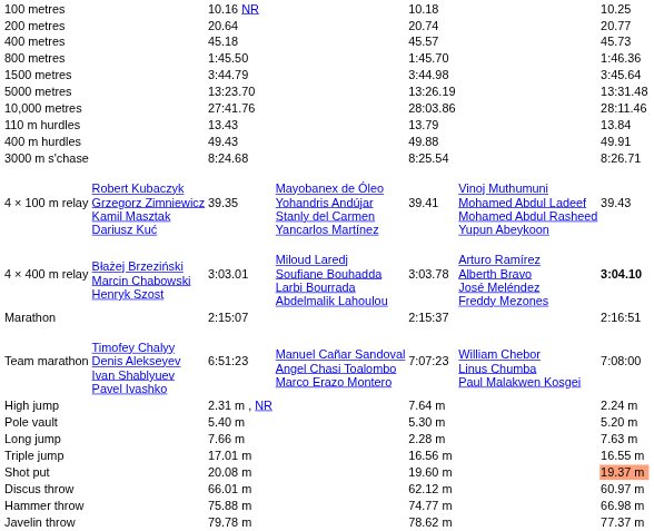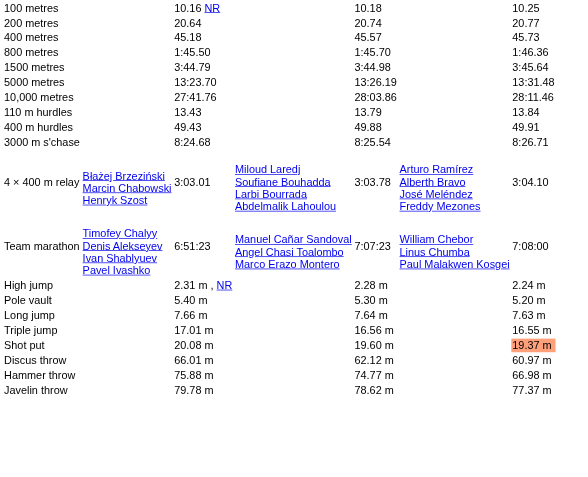 <table>
 <tr>
 <td>100 metres<br></td>
 <td></td>
 <td>10.16 <a href='#'>NR</a></td>
 <td></td>
 <td>10.18</td>
 <td></td>
 <td>10.25</td>
 </tr>
 <tr>
 <td>200 metres<br></td>
 <td></td>
 <td>20.64</td>
 <td></td>
 <td>20.74</td>
 <td></td>
 <td>20.77</td>
 </tr>
 <tr>
 <td>400 metres<br></td>
 <td></td>
 <td>45.18 </td>
 <td></td>
 <td>45.57</td>
 <td></td>
 <td>45.73</td>
 </tr>
 <tr>
 <td>800 metres<br></td>
 <td></td>
 <td>1:45.50 </td>
 <td></td>
 <td>1:45.70</td>
 <td></td>
 <td>1:46.36</td>
 </tr>
 <tr>
 <td>1500 metres<br></td>
 <td></td>
 <td>3:44.79</td>
 <td></td>
 <td>3:44.98</td>
 <td></td>
 <td>3:45.64</td>
 </tr>
 <tr>
 <td>5000 metres<br></td>
 <td></td>
 <td>13:23.70</td>
 <td></td>
 <td>13:26.19</td>
 <td></td>
 <td>13:31.48</td>
 </tr>
 <tr>
 <td>10,000 metres<br></td>
 <td></td>
 <td>27:41.76 </td>
 <td></td>
 <td>28:03.86</td>
 <td></td>
 <td>28:11.46</td>
 </tr>
 <tr>
 <td>110 m hurdles<br></td>
 <td></td>
 <td>13.43</td>
 <td></td>
 <td>13.79</td>
 <td></td>
 <td>13.84</td>
 </tr>
 <tr>
 <td>400 m hurdles<br></td>
 <td></td>
 <td>49.43</td>
 <td></td>
 <td>49.88</td>
 <td></td>
 <td>49.91</td>
 </tr>
 <tr>
 <td>3000 m s'chase<br></td>
 <td></td>
 <td>8:24.68</td>
 <td></td>
 <td>8:25.54</td>
 <td></td>
 <td>8:26.71</td>
 </tr>
 <tr>
-<td>4 × 100 m relay<br></td>
-<td><br><a href='#'>Robert Kubaczyk</a><br><a href='#'>Grzegorz Zimniewicz</a><br><a href='#'>Kamil Masztak</a><br><a href='#'>Dariusz Kuć</a></td>
-<td>39.35</td>
-<td><br><a href='#'>Mayobanex de Óleo</a><br><a href='#'>Yohandris Andújar</a><br><a href='#'>Stanly del Carmen</a><br><a href='#'>Yancarlos Martínez</a></td>
-<td>39.41</td>
-<td><br><a href='#'>Vinoj Muthumuni</a><br><a href='#'>Mohamed Abdul Ladeef</a><br><a href='#'>Mohamed Abdul Rasheed</a><br><a href='#'>Yupun Abeykoon</a></td>
-<td>39.43</td>
-</tr>
-<tr>
 <td>4 × 400 m relay<br></td>
 <td><br><a href='#'>Błażej Brzeziński</a><br><a href='#'>Marcin Chabowski</a><br><a href='#'>Henryk Szost</a></td>
 <td>3:03.01</td>
 <td><br><a href='#'>Miloud Laredj</a><br><a href='#'>Soufiane Bouhadda</a><br><a href='#'>Larbi Bourrada</a><br><a href='#'>Abdelmalik Lahoulou</a></td>
 <td>3:03.78</td>
 <td><br><a href='#'>Arturo Ramírez</a><br><a href='#'>Alberth Bravo</a><br><a href='#'>José Meléndez</a><br><a href='#'>Freddy Mezones</a></td>
-<td><strong>3:04.10</strong></td>
-</tr>
-<tr>
-<td>Marathon<br></td>
-<td></td>
-<td>2:15:07</td>
-<td></td>
-<td>2:15:37</td>
-<td></td>
-<td>2:16:51</td>
+<td>3:04.10</td>
 </tr>
 <tr>
 <td>Team marathon<br></td>
 <td><br><a href='#'>Timofey Chalyy</a><br><a href='#'>Denis Alekseyev</a><br><a href='#'>Ivan Shablyuev</a><br><a href='#'>Pavel Ivashko</a></td>
 <td>6:51:23</td>
 <td><br><a href='#'>Manuel Cañar Sandoval</a><br><a href='#'>Angel Chasi Toalombo</a><br><a href='#'>Marco Erazo Montero</a></td>
 <td>7:07:23</td>
 <td><br><a href='#'>William Chebor</a><br><a href='#'>Linus Chumba</a><br><a href='#'>Paul Malakwen Kosgei</a></td>
 <td>7:08:00</td>
 </tr>
 <tr>
 <td>High jump<br></td>
 <td></td>
 <td>2.31 m , <a href='#'>NR</a></td>
 <td></td>
-<td>7.64 m</td>
+<td>2.28 m</td>
 <td></td>
 <td>2.24 m</td>
 </tr>
 <tr>
 <td>Pole vault<br></td>
 <td></td>
 <td>5.40 m</td>
 <td></td>
 <td>5.30 m</td>
 <td></td>
 <td>5.20 m</td>
 </tr>
 <tr>
 <td>Long jump<br></td>
 <td></td>
 <td>7.66 m</td>
 <td></td>
-<td>2.28 m</td>
+<td>7.64 m</td>
 <td></td>
 <td>7.63 m</td>
 </tr>
 <tr>
 <td>Triple jump<br></td>
 <td></td>
 <td>17.01 m</td>
 <td></td>
 <td>16.56 m</td>
 <td></td>
 <td>16.55 m</td>
 </tr>
 <tr>
 <td>Shot put<br></td>
 <td></td>
 <td>20.08 m</td>
 <td></td>
 <td>19.60 m</td>
 <td></td>
 <td style="background: lightsalmon;">19.37 m</td>
 </tr>
 <tr>
 <td>Discus throw<br></td>
 <td></td>
 <td>66.01 m</td>
 <td></td>
 <td>62.12 m</td>
 <td></td>
 <td>60.97 m</td>
 </tr>
 <tr>
 <td>Hammer throw<br></td>
 <td></td>
 <td>75.88 m</td>
 <td></td>
 <td>74.77 m</td>
 <td></td>
 <td>66.98 m</td>
 </tr>
 <tr>
 <td>Javelin throw<br></td>
 <td></td>
 <td>79.78 m</td>
 <td></td>
 <td>78.62 m</td>
 <td></td>
 <td>77.37 m</td>
 </tr>
 </table>
